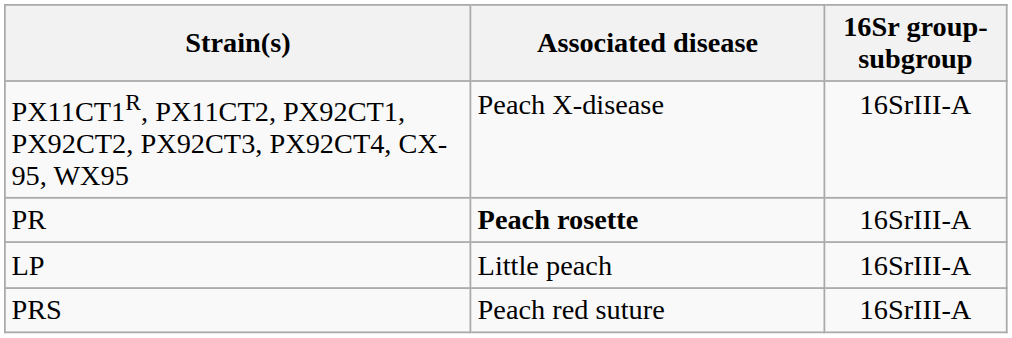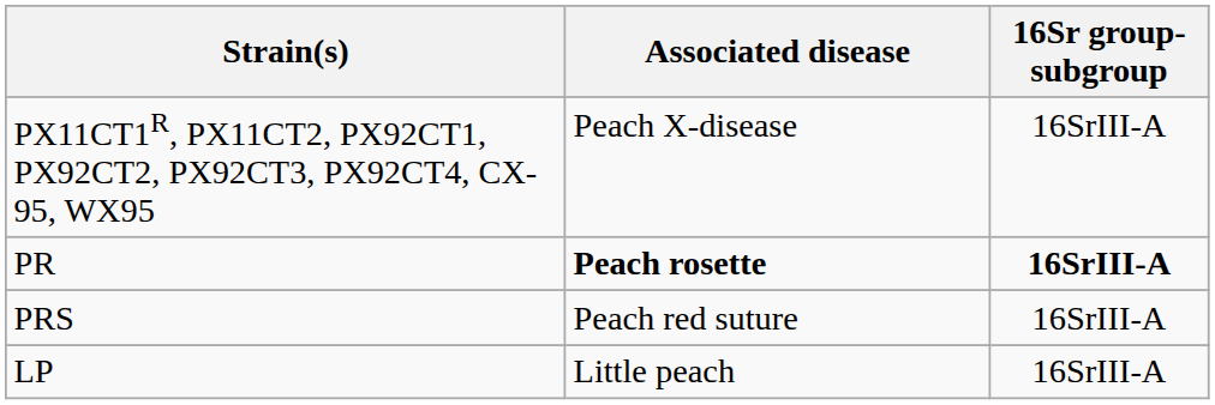 <table class="wikitable">
 <tr>
 <th scope="col" style="width: 16em;">Strain(s)</th>
 <th scope="col" style="width: 12em;">Associated disease</th>
 <th scope="col" style="width: 6em; text-align: center;">16Sr group-subgroup</th>
 </tr>
 <tr style="vertical-align: top;">
 <td>PX11CT1<sup>R</sup>, PX11CT2, PX92CT1, PX92CT2, PX92CT3, PX92CT4, CX-95, WX95</td>
 <td>Peach X-disease</td>
 <td style="text-align: center;">16SrIII-A</td>
 </tr>
 <tr style="vertical-align: top;">
 <td>PR</td>
 <td><strong>Peach rosette</strong></td>
+<td style="text-align: center;"><strong>16SrIII-A</strong></td>
+</tr>
+<tr style="vertical-align: top;">
+<td>PRS</td>
+<td>Peach red suture</td>
 <td style="text-align: center;">16SrIII-A</td>
 </tr>
 <tr style="vertical-align: top;">
 <td>LP</td>
 <td>Little peach</td>
 <td style="text-align: center;">16SrIII-A</td>
 </tr>
-<tr style="vertical-align: top;">
-<td>PRS</td>
-<td>Peach red suture</td>
-<td style="text-align: center;">16SrIII-A</td>
-</tr>
 </table>
